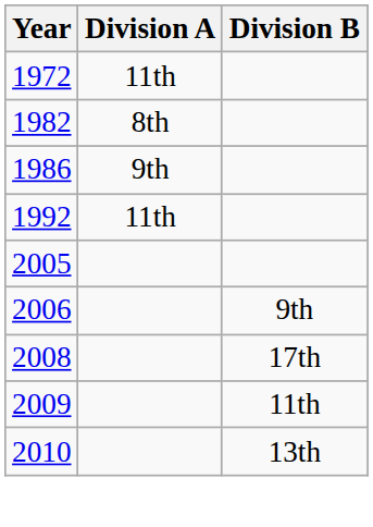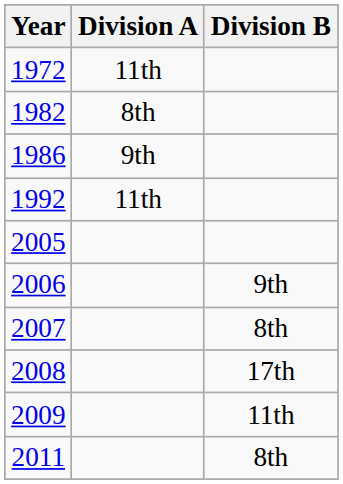 <table class="wikitable" style="text-align:center">
 <tr>
 <th>Year</th>
 <th>Division A</th>
 <th>Division B</th>
 </tr>
 <tr>
 <td><a href='#'>1972</a></td>
 <td>11th</td>
 <td></td>
 </tr>
 <tr>
 <td><a href='#'>1982</a></td>
 <td>8th</td>
 <td></td>
 </tr>
 <tr>
 <td><a href='#'>1986</a></td>
 <td>9th</td>
 <td></td>
 </tr>
 <tr>
 <td><a href='#'>1992</a></td>
 <td>11th</td>
 <td></td>
 </tr>
 <tr>
 <td><a href='#'>2005</a></td>
 <td></td>
 <td></td>
 </tr>
 <tr>
 <td><a href='#'>2006</a></td>
 <td></td>
 <td>9th</td>
 </tr>
 <tr>
+<td><a href='#'>2007</a></td>
+<td></td>
+<td>8th</td>
+</tr>
+<tr>
 <td><a href='#'>2008</a></td>
 <td></td>
 <td>17th</td>
 </tr>
 <tr>
 <td><a href='#'>2009</a></td>
 <td></td>
 <td>11th</td>
 </tr>
 <tr>
-<td><a href='#'>2010</a></td>
+<td><a href='#'>2011</a></td>
 <td></td>
-<td>13th</td>
+<td>8th</td>
 </tr>
 </table>
